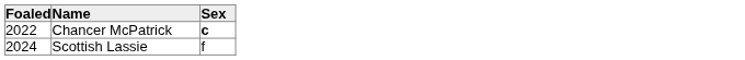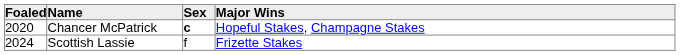 <table border="1" cellpadding="0" style="border-collapse: collapse; font-size:90%">
 <tr bgcolor="#eeeeee">
 <td width="35px"><strong>Foaled</strong></td>
 <td width="150px"><strong>Name</strong></td>
 <td width="35px"><strong>Sex</strong></td>
+<td width="510px"><strong>Major Wins</strong></td>
 </tr>
 <tr>
-<td>2022</td>
+<td>2020</td>
 <td>Chancer McPatrick</td>
 <td><strong>c</strong></td>
+<td><a href='#'>Hopeful Stakes</a>, <a href='#'>Champagne Stakes</a></td>
 </tr>
 <tr>
 <td>2024</td>
 <td>Scottish Lassie</td>
 <td>f</td>
+<td><a href='#'>Frizette Stakes</a></td>
 </tr>
 </table>
